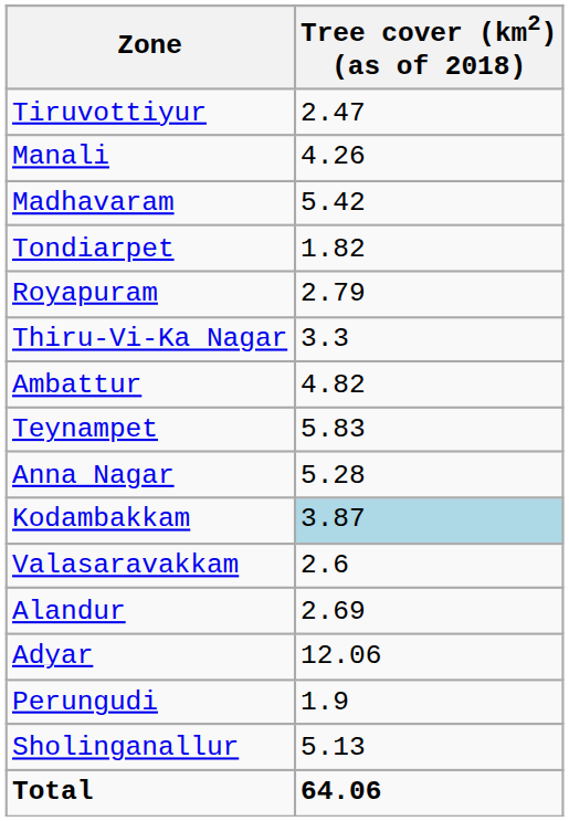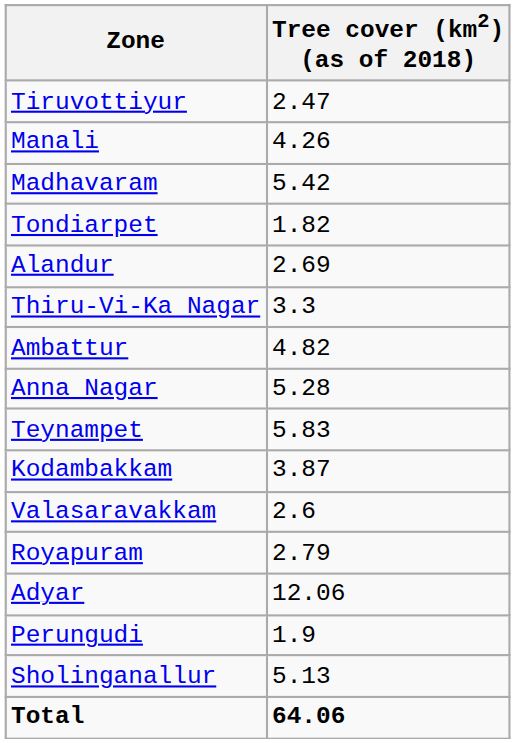 <table class="wikitable" style="font-size: 90%" align=right>
 <tr>
 <th>Zone</th>
 <th>Tree cover (km<sup>2</sup>)<br>(as of 2018)</th>
 </tr>
 <tr>
 <td><a href='#'>Tiruvottiyur</a></td>
 <td>2.47</td>
 </tr>
 <tr>
 <td><a href='#'>Manali</a></td>
 <td>4.26</td>
 </tr>
 <tr>
 <td><a href='#'>Madhavaram</a></td>
 <td>5.42</td>
 </tr>
 <tr>
 <td><a href='#'>Tondiarpet</a></td>
 <td>1.82</td>
 </tr>
 <tr>
-<td><a href='#'>Royapuram</a></td>
-<td>2.79</td>
+<td><a href='#'>Alandur</a></td>
+<td>2.69</td>
 </tr>
 <tr>
 <td><a href='#'>Thiru-Vi-Ka Nagar</a></td>
 <td>3.3</td>
 </tr>
 <tr>
 <td><a href='#'>Ambattur</a></td>
 <td>4.82</td>
 </tr>
 <tr>
+<td><a href='#'>Anna Nagar</a></td>
+<td>5.28</td>
+</tr>
+<tr>
 <td><a href='#'>Teynampet</a></td>
 <td>5.83</td>
 </tr>
 <tr>
-<td><a href='#'>Anna Nagar</a></td>
-<td>5.28</td>
-</tr>
-<tr>
 <td><a href='#'>Kodambakkam</a></td>
-<td style="background: lightblue;">3.87</td>
+<td>3.87</td>
 </tr>
 <tr>
 <td><a href='#'>Valasaravakkam</a></td>
 <td>2.6</td>
 </tr>
 <tr>
-<td><a href='#'>Alandur</a></td>
-<td>2.69</td>
+<td><a href='#'>Royapuram</a></td>
+<td>2.79</td>
 </tr>
 <tr>
 <td><a href='#'>Adyar</a></td>
 <td>12.06</td>
 </tr>
 <tr>
 <td><a href='#'>Perungudi</a></td>
 <td>1.9</td>
 </tr>
 <tr>
 <td><a href='#'>Sholinganallur</a></td>
 <td>5.13</td>
 </tr>
 <tr>
 <td><strong>Total</strong></td>
 <td><strong>64.06</strong></td>
 </tr>
 </table>
